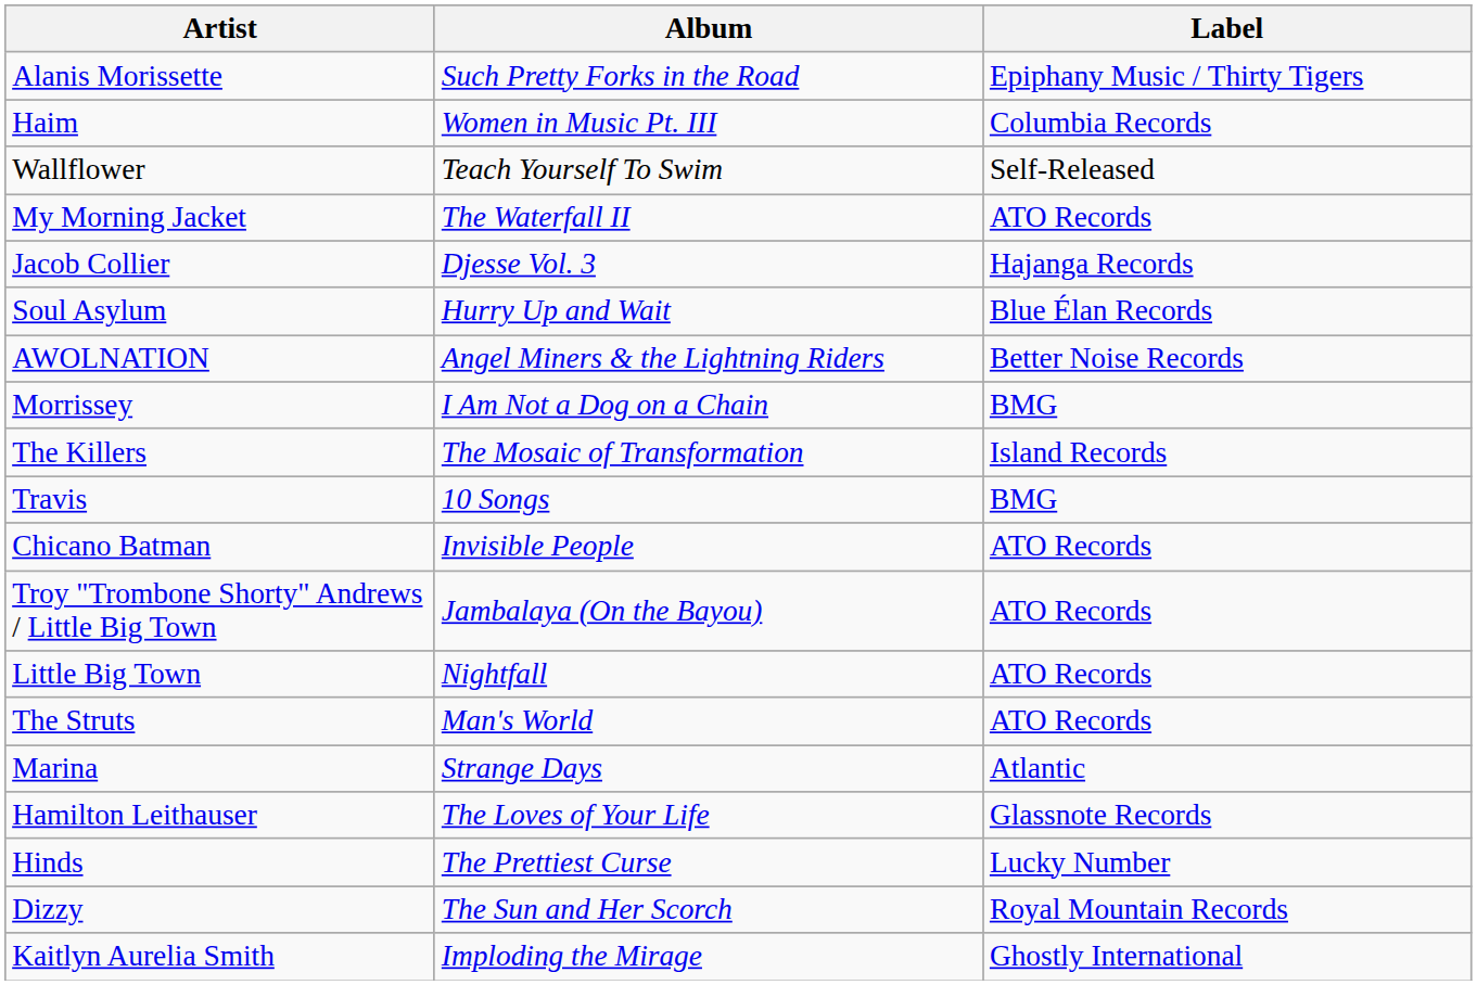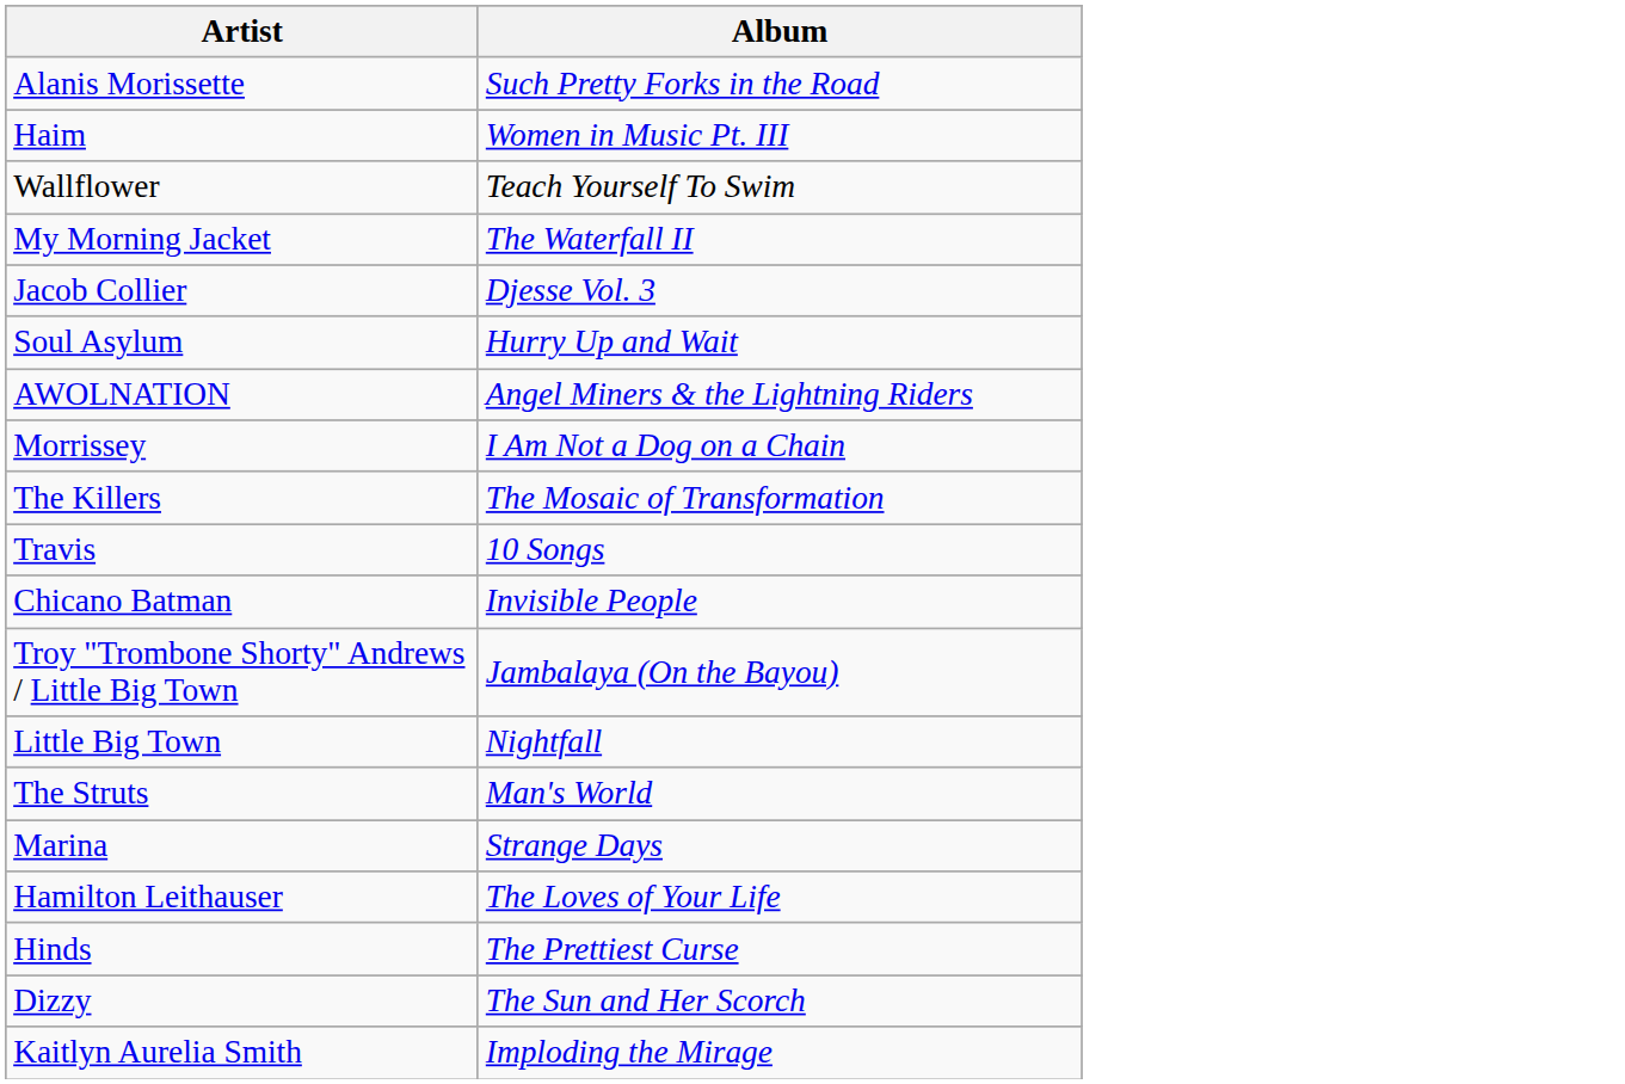 <table class="wikitable">
 <tr>
 <th scope="col" style="width:14em;">Artist</th>
 <th scope="col" style="width:18em;">Album</th>
-<th scope="col" style="width:16em;">Label</th>
 </tr>
 <tr>
 <td><a href='#'>Alanis Morissette</a></td>
 <td><em><a href='#'>Such Pretty Forks in the Road</a></em></td>
-<td><a href='#'>Epiphany Music / Thirty Tigers</a></td>
 </tr>
 <tr>
 <td><a href='#'>Haim</a></td>
 <td><em><a href='#'>Women in Music Pt. III</a></em></td>
-<td><a href='#'>Columbia Records</a></td>
 </tr>
 <tr>
 <td>Wallflower</td>
 <td><em>Teach Yourself To Swim</em></td>
-<td>Self-Released</td>
 </tr>
 <tr>
 <td><a href='#'>My Morning Jacket</a></td>
 <td><em><a href='#'>The Waterfall II</a></em></td>
-<td><a href='#'>ATO Records</a></td>
 </tr>
 <tr>
 <td><a href='#'>Jacob Collier</a></td>
 <td><em><a href='#'>Djesse Vol. 3</a></em></td>
-<td><a href='#'>Hajanga Records</a></td>
 </tr>
 <tr>
 <td><a href='#'>Soul Asylum</a></td>
 <td><em><a href='#'>Hurry Up and Wait</a></em></td>
-<td><a href='#'>Blue Élan Records</a></td>
 </tr>
 <tr>
 <td><a href='#'>AWOLNATION</a></td>
 <td><em><a href='#'>Angel Miners & the Lightning Riders</a></em></td>
-<td><a href='#'>Better Noise Records</a></td>
 </tr>
 <tr>
 <td><a href='#'>Morrissey</a></td>
 <td><em><a href='#'>I Am Not a Dog on a Chain</a></em></td>
-<td><a href='#'>BMG</a></td>
 </tr>
 <tr>
 <td><a href='#'>The Killers</a></td>
 <td><em><a href='#'>The Mosaic of Transformation</a></em></td>
-<td><a href='#'>Island Records</a></td>
 </tr>
 <tr>
 <td><a href='#'>Travis</a></td>
 <td><em><a href='#'>10 Songs</a></em></td>
-<td><a href='#'>BMG</a></td>
 </tr>
 <tr>
 <td><a href='#'>Chicano Batman</a></td>
 <td><em><a href='#'>Invisible People</a></em></td>
-<td><a href='#'>ATO Records</a></td>
 </tr>
 <tr>
 <td><a href='#'>Troy "Trombone Shorty" Andrews</a> / <a href='#'>Little Big Town</a></td>
 <td><em><a href='#'>Jambalaya (On the Bayou)</a></em></td>
-<td><a href='#'>ATO Records</a></td>
 </tr>
 <tr>
 <td><a href='#'>Little Big Town</a></td>
 <td><em><a href='#'>Nightfall</a></em></td>
-<td><a href='#'>ATO Records</a></td>
 </tr>
 <tr>
 <td><a href='#'>The Struts</a></td>
 <td><em><a href='#'>Man's World</a></em></td>
-<td><a href='#'>ATO Records</a></td>
 </tr>
 <tr>
 <td><a href='#'>Marina</a></td>
 <td><em><a href='#'>Strange Days</a></em></td>
-<td><a href='#'>Atlantic</a></td>
 </tr>
 <tr>
 <td><a href='#'>Hamilton Leithauser</a></td>
 <td><em><a href='#'>The Loves of Your Life</a></em></td>
-<td><a href='#'>Glassnote Records</a></td>
 </tr>
 <tr>
 <td><a href='#'>Hinds</a></td>
 <td><em><a href='#'>The Prettiest Curse</a></em></td>
-<td><a href='#'>Lucky Number</a></td>
 </tr>
 <tr>
 <td><a href='#'>Dizzy</a></td>
 <td><em><a href='#'>The Sun and Her Scorch</a></em></td>
-<td><a href='#'>Royal Mountain Records</a></td>
 </tr>
 <tr>
 <td><a href='#'>Kaitlyn Aurelia Smith</a></td>
 <td><em><a href='#'>Imploding the Mirage</a></em></td>
-<td><a href='#'>Ghostly International</a></td>
 </tr>
 </table>
